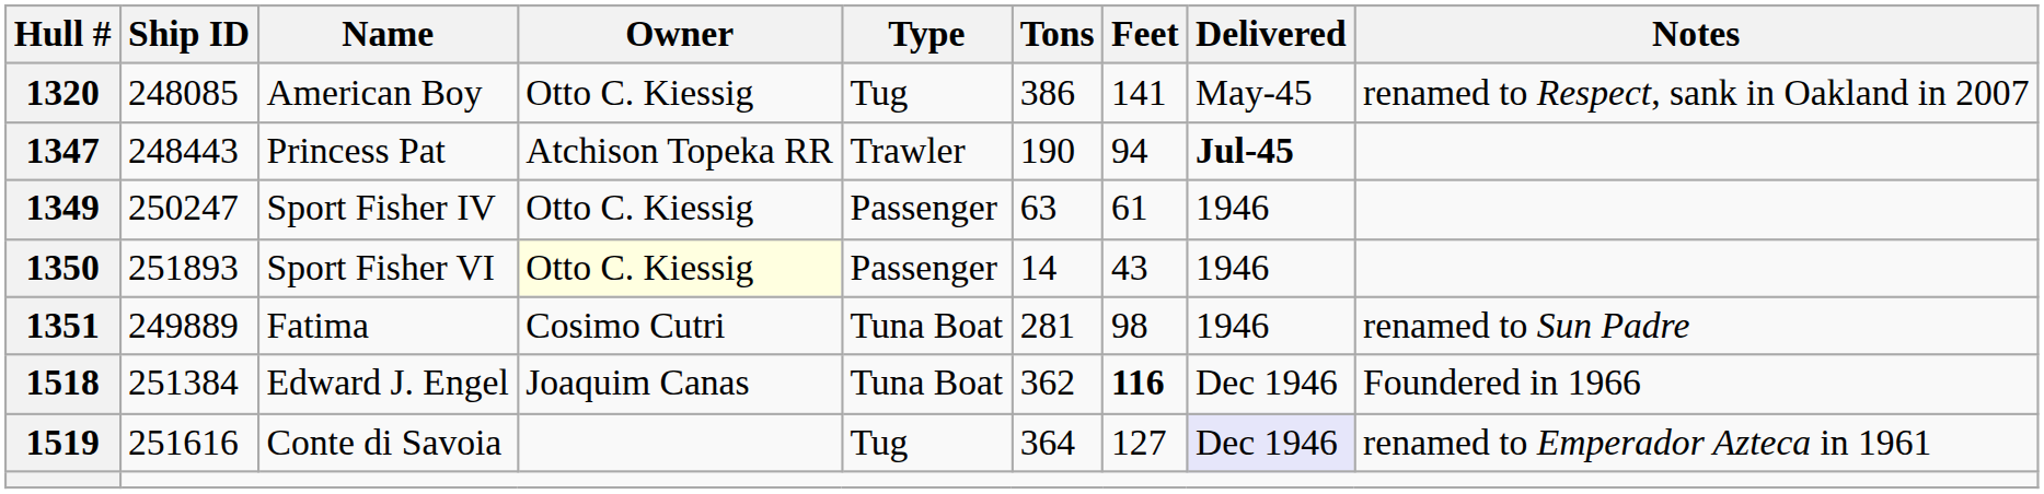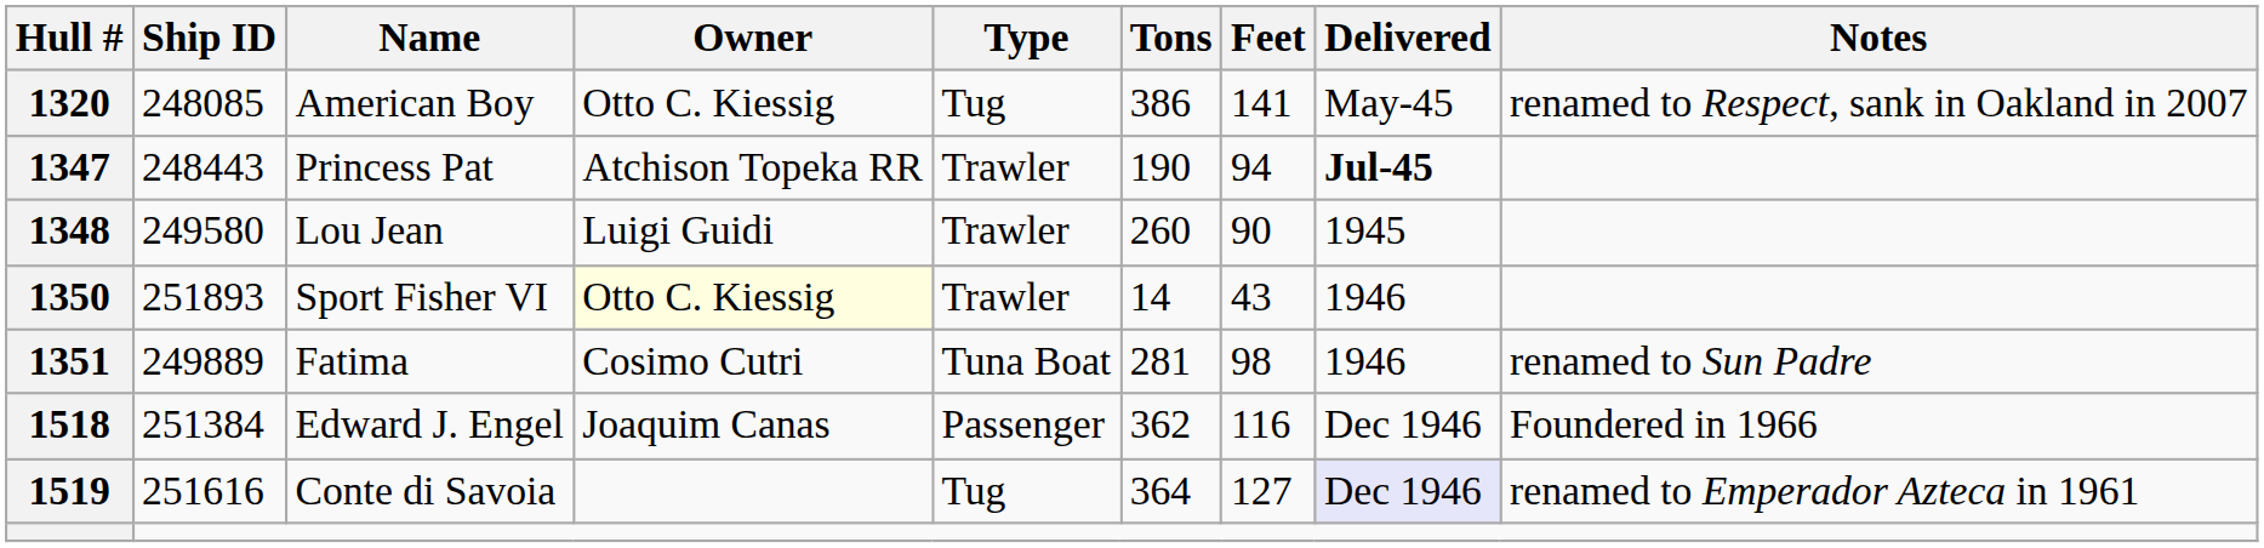 <table class="wikitable collapsible">
 <tr>
 <th>Hull #</th>
 <th>Ship ID</th>
 <th>Name</th>
 <th>Owner</th>
 <th>Type</th>
 <th>Tons</th>
 <th>Feet</th>
 <th>Delivered</th>
 <th>Notes</th>
 </tr>
 <tr>
 <th>1320</th>
 <td>248085</td>
 <td>American Boy</td>
 <td>Otto C. Kiessig</td>
 <td>Tug</td>
 <td>386</td>
 <td>141</td>
 <td>May-45</td>
 <td>renamed to <em>Respect</em>, sank in Oakland in 2007</td>
 </tr>
 <tr>
 <th>1347</th>
 <td>248443</td>
 <td>Princess Pat</td>
 <td>Atchison Topeka RR</td>
 <td>Trawler</td>
 <td>190</td>
 <td>94</td>
 <td><strong>Jul-45</strong></td>
 <td></td>
 </tr>
 <tr>
-<th>1349</th>
-<td>250247</td>
-<td>Sport Fisher IV</td>
-<td>Otto C. Kiessig</td>
-<td>Passenger</td>
-<td>63</td>
-<td>61</td>
-<td>1946</td>
+<th>1348</th>
+<td>249580</td>
+<td>Lou Jean</td>
+<td>Luigi Guidi</td>
+<td>Trawler</td>
+<td>260</td>
+<td>90</td>
+<td>1945</td>
 <td></td>
 </tr>
 <tr>
 <th>1350</th>
 <td>251893</td>
 <td>Sport Fisher VI</td>
 <td style="background: lightyellow;">Otto C. Kiessig</td>
-<td>Passenger</td>
+<td>Trawler</td>
 <td>14</td>
 <td>43</td>
 <td>1946</td>
 <td></td>
 </tr>
 <tr>
 <th>1351</th>
 <td>249889</td>
 <td>Fatima</td>
 <td>Cosimo Cutri</td>
 <td>Tuna Boat</td>
 <td>281</td>
 <td>98</td>
 <td>1946</td>
 <td>renamed to <em>Sun Padre</em></td>
 </tr>
 <tr>
 <th>1518</th>
 <td>251384</td>
 <td>Edward J. Engel</td>
 <td>Joaquim Canas</td>
-<td>Tuna Boat</td>
+<td>Passenger</td>
 <td>362</td>
-<td><strong>116</strong></td>
+<td>116</td>
 <td>Dec 1946</td>
 <td>Foundered in 1966</td>
 </tr>
 <tr>
 <th>1519</th>
 <td>251616</td>
 <td>Conte di Savoia</td>
 <td></td>
 <td>Tug</td>
 <td>364</td>
 <td>127</td>
 <td style="background: lavender;">Dec 1946</td>
 <td>renamed to <em>Emperador Azteca</em> in 1961</td>
 </tr>
 <tr>
 <th></th>
 </tr>
 </table>
